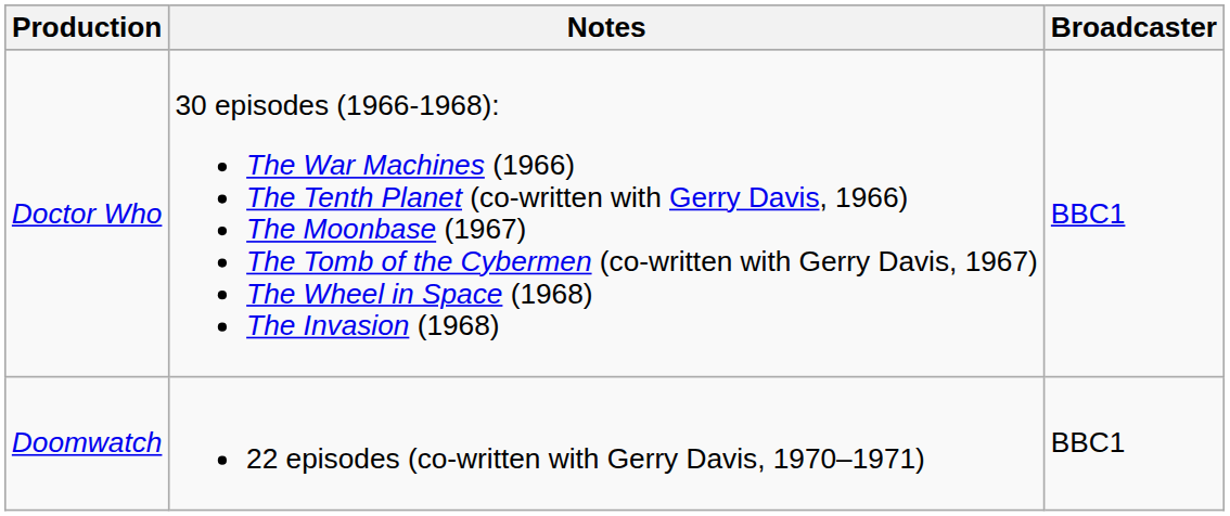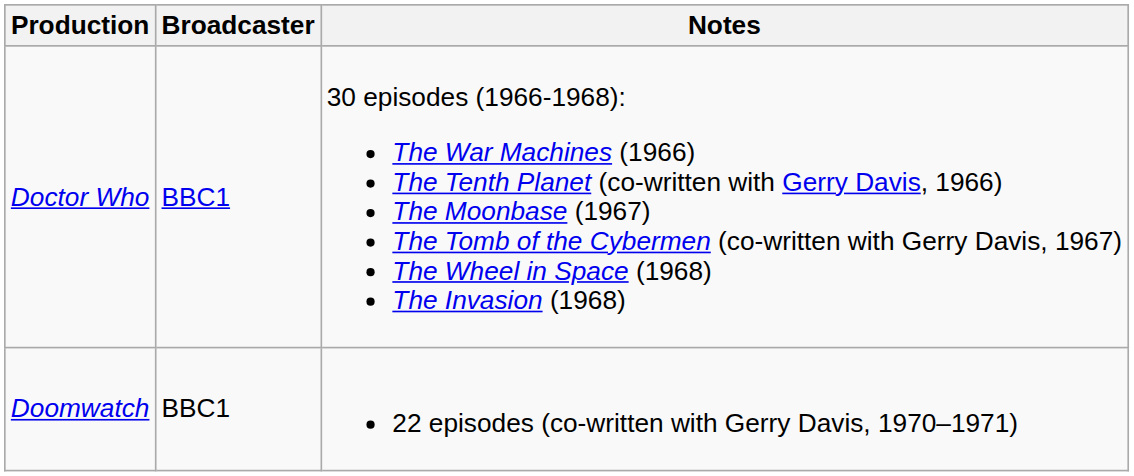 <table class="wikitable">
 <tr style="background:#ccc; text-align:center;">
 <th>Production</th>
+<th>Broadcaster</th>
 <th>Notes</th>
-<th>Broadcaster</th>
 </tr>
 <tr>
 <td><em><a href='#'>Doctor Who</a></em></td>
+<td><a href='#'>BBC1</a></td>
 <td><br>30 episodes (1966-1968):<ul><li><em><a href='#'>The War Machines</a></em> (1966)</li><li><em><a href='#'>The Tenth Planet</a></em> (co-written with <a href='#'>Gerry Davis</a>, 1966)</li><li><em><a href='#'>The Moonbase</a></em> (1967)</li><li><em><a href='#'>The Tomb of the Cybermen</a></em> (co-written with Gerry Davis, 1967)</li><li><em><a href='#'>The Wheel in Space</a></em> (1968)</li><li><em><a href='#'>The Invasion</a></em> (1968)</li></ul></td>
-<td><a href='#'>BBC1</a></td>
 </tr>
 <tr>
 <td><em><a href='#'>Doomwatch</a></em></td>
+<td>BBC1</td>
 <td><br><ul><li>22 episodes (co-written with Gerry Davis, 1970–1971)</li></ul></td>
-<td>BBC1</td>
 </tr>
 </table>
